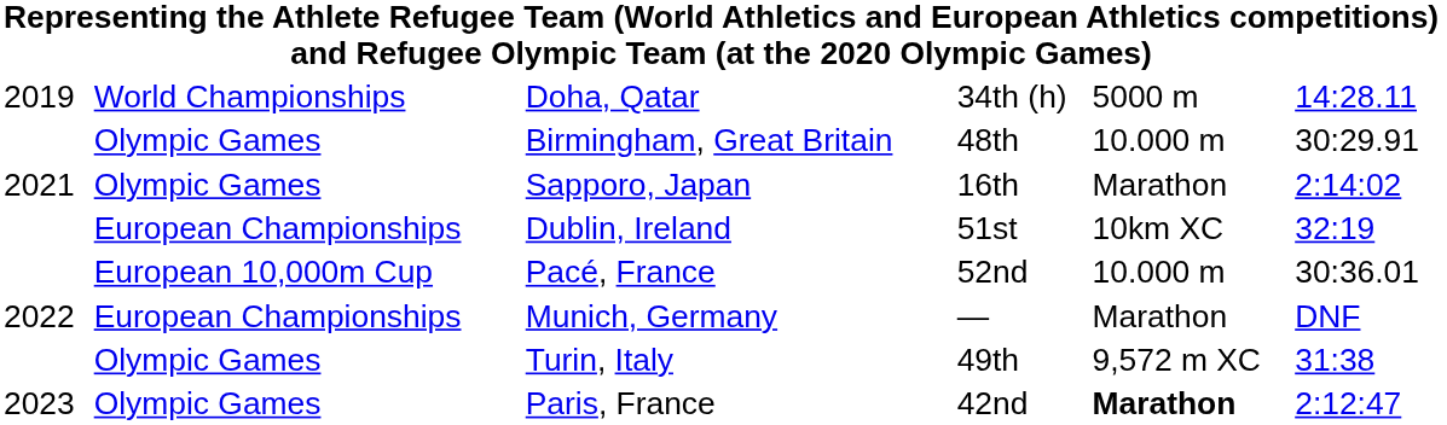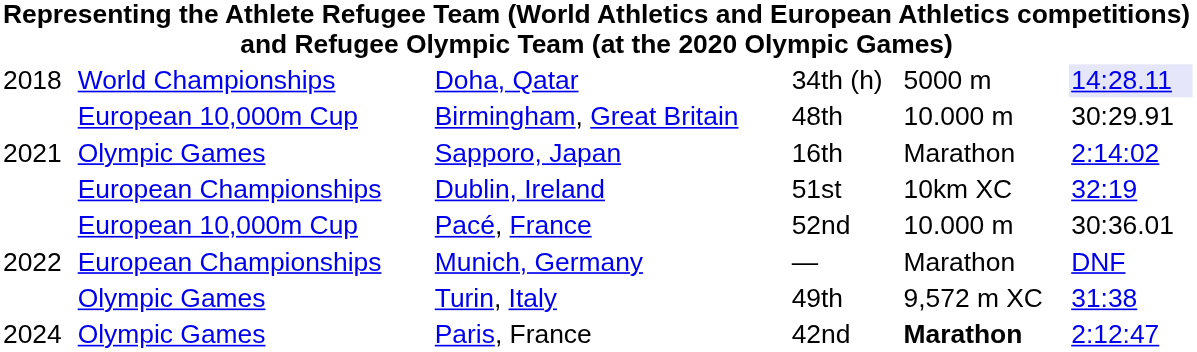 <table>
 <tr>
 <th colspan="6">Representing the Athlete Refugee Team (World Athletics and European Athletics competitions) <br>and Refugee Olympic Team (at the 2020 Olympic Games)</th>
 </tr>
 <tr>
-<td>2019</td>
+<td>2018</td>
 <td><a href='#'>World Championships</a></td>
 <td><a href='#'>Doha, Qatar</a></td>
 <td>34th (h)</td>
 <td>5000 m</td>
-<td><a href='#'>14:28.11</a></td>
+<td style="background: lavender;"><a href='#'>14:28.11</a></td>
 </tr>
 <tr>
 <td rowspan=3>2021</td>
-<td><a href='#'>Olympic Games</a></td>
+<td><a href='#'>European 10,000m Cup</a></td>
 <td><a href='#'>Birmingham</a>, <a href='#'>Great Britain</a></td>
 <td>48th</td>
 <td>10.000 m</td>
 <td>30:29.91</td>
 </tr>
 <tr>
 <td><a href='#'>Olympic Games</a></td>
 <td><a href='#'>Sapporo, Japan</a></td>
 <td>16th</td>
 <td>Marathon</td>
 <td><a href='#'>2:14:02</a></td>
 </tr>
 <tr>
 <td><a href='#'>European Championships</a></td>
 <td><a href='#'>Dublin, Ireland</a></td>
 <td>51st</td>
 <td>10km XC</td>
 <td><a href='#'>32:19</a></td>
 </tr>
 <tr>
 <td rowspan=3>2022</td>
 <td><a href='#'>European 10,000m Cup</a></td>
 <td><a href='#'>Pacé</a>, <a href='#'>France</a></td>
 <td>52nd</td>
 <td>10.000 m</td>
 <td>30:36.01</td>
 </tr>
 <tr>
 <td><a href='#'>European Championships</a></td>
 <td><a href='#'>Munich, Germany</a></td>
 <td>—</td>
 <td>Marathon</td>
 <td><a href='#'>DNF</a></td>
 </tr>
 <tr>
 <td><a href='#'>Olympic Games</a></td>
 <td><a href='#'>Turin</a>, <a href='#'>Italy</a></td>
 <td>49th</td>
 <td>9,572 m XC</td>
 <td><a href='#'>31:38</a></td>
 </tr>
 <tr>
-<td>2023</td>
+<td>2024</td>
 <td><a href='#'>Olympic Games</a></td>
 <td><a href='#'>Paris</a>, France</td>
 <td>42nd</td>
 <td><strong>Marathon</strong></td>
 <td><a href='#'>2:12:47</a></td>
 </tr>
 </table>
